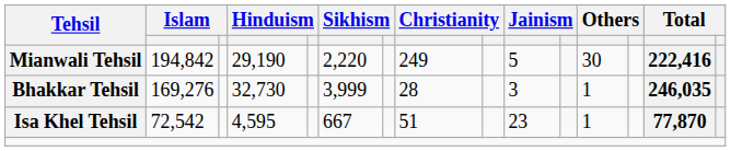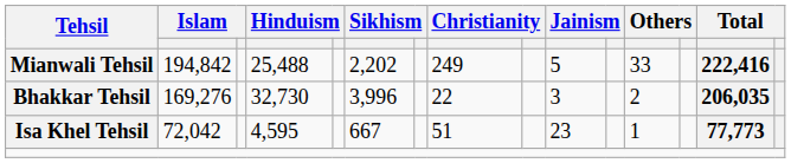 <table class="wikitable sortable">
 <tr>
 <th rowspan="2"><a href='#'>Tehsil</a></th>
 <th colspan="2"><a href='#'>Islam</a> </th>
 <th colspan="2"><a href='#'>Hinduism</a> </th>
 <th colspan="2"><a href='#'>Sikhism</a> </th>
 <th colspan="2"><a href='#'>Christianity</a> </th>
 <th colspan="2"><a href='#'>Jainism</a> </th>
 <th colspan="2">Others</th>
 <th colspan="2">Total</th>
 </tr>
 <tr>
 <th><a href='#'></a></th>
 <th></th>
 <th></th>
 <th></th>
 <th></th>
 <th></th>
 <th></th>
 <th></th>
 <th></th>
 <th></th>
 <th></th>
 <th></th>
 <th></th>
 <th></th>
 </tr>
 <tr>
 <th>Mianwali Tehsil</th>
 <td>194,842</td>
 <td></td>
-<td>29,190</td>
+<td>25,488</td>
 <td></td>
-<td>2,220</td>
+<td>2,202</td>
 <td></td>
 <td>249</td>
 <td></td>
 <td>5</td>
 <td></td>
-<td>30</td>
+<td>33</td>
 <td></td>
 <th>222,416</th>
 <th></th>
 </tr>
 <tr>
 <th>Bhakkar Tehsil</th>
 <td>169,276</td>
 <td></td>
 <td>32,730</td>
 <td></td>
-<td>3,999</td>
+<td>3,996</td>
 <td></td>
-<td>28</td>
+<td>22</td>
 <td></td>
 <td>3</td>
 <td></td>
-<td>1</td>
+<td>2</td>
 <td></td>
-<th>246,035</th>
+<th>206,035</th>
 <th></th>
 </tr>
 <tr>
 <th>Isa Khel Tehsil</th>
-<td>72,542</td>
+<td>72,042</td>
 <td></td>
 <td>4,595</td>
 <td></td>
 <td>667</td>
 <td></td>
 <td>51</td>
 <td></td>
 <td>23</td>
 <td></td>
 <td>1</td>
 <td></td>
-<th>77,870</th>
+<th>77,773</th>
 <th></th>
 </tr>
 <tr class="sortbottom">
 <td colspan="15"></td>
 </tr>
 </table>
